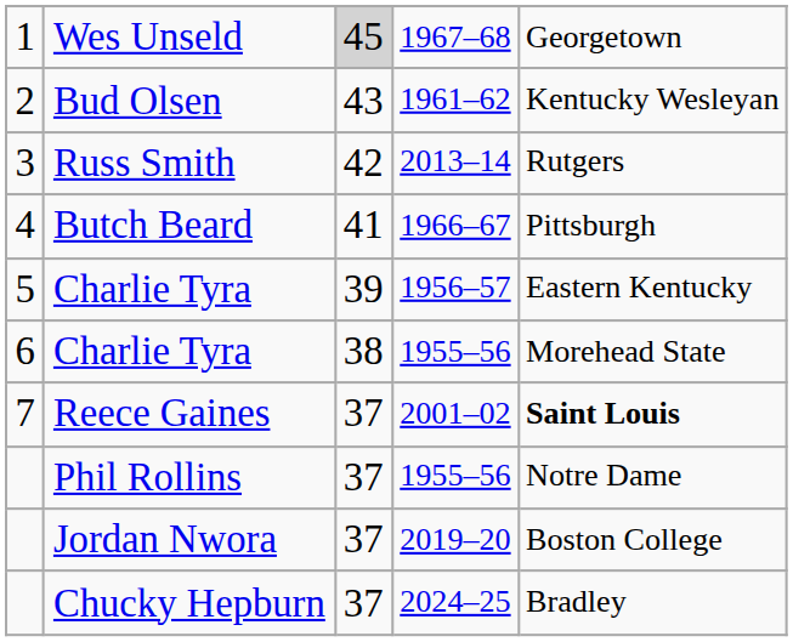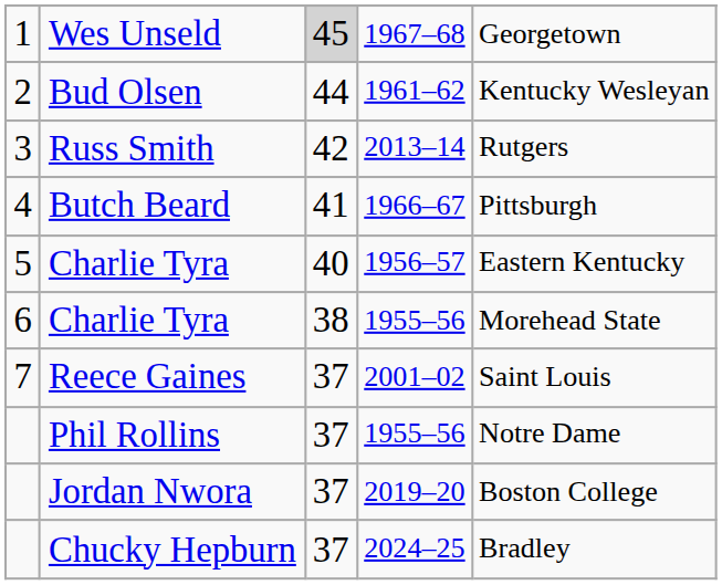 <table class="wikitable">
 <tr>
 </tr>
 <tr>
 <td>1</td>
 <td><a href='#'>Wes Unseld</a></td>
 <td style="background: lightgrey;">45</td>
 <td style="font-size:80%;"><a href='#'>1967–68</a></td>
 <td style="font-size:80%;">Georgetown</td>
 </tr>
 <tr>
 <td>2</td>
 <td><a href='#'>Bud Olsen</a></td>
-<td>43</td>
+<td>44</td>
 <td style="font-size:80%;"><a href='#'>1961–62</a></td>
 <td style="font-size:80%;">Kentucky Wesleyan</td>
 </tr>
 <tr>
 <td>3</td>
 <td><a href='#'>Russ Smith</a></td>
 <td>42</td>
 <td style="font-size:80%;"><a href='#'>2013–14</a></td>
 <td style="font-size:80%;">Rutgers</td>
 </tr>
 <tr>
 <td>4</td>
 <td><a href='#'>Butch Beard</a></td>
 <td>41</td>
 <td style="font-size:80%;"><a href='#'>1966–67</a></td>
 <td style="font-size:80%;">Pittsburgh</td>
 </tr>
 <tr>
 <td>5</td>
 <td><a href='#'>Charlie Tyra</a></td>
-<td>39</td>
+<td>40</td>
 <td style="font-size:80%;"><a href='#'>1956–57</a></td>
 <td style="font-size:80%;">Eastern Kentucky</td>
 </tr>
 <tr>
 <td>6</td>
 <td><a href='#'>Charlie Tyra</a></td>
 <td>38</td>
 <td style="font-size:80%;"><a href='#'>1955–56</a></td>
 <td style="font-size:80%;">Morehead State</td>
 </tr>
 <tr>
 <td>7</td>
 <td><a href='#'>Reece Gaines</a></td>
 <td>37</td>
 <td style="font-size:80%;"><a href='#'>2001–02</a></td>
-<td style="font-size:80%;"><strong>Saint Louis</strong></td>
+<td style="font-size:80%;">Saint Louis</td>
 </tr>
 <tr>
 <td></td>
 <td><a href='#'>Phil Rollins</a></td>
 <td>37</td>
 <td style="font-size:80%;"><a href='#'>1955–56</a></td>
 <td style="font-size:80%;">Notre Dame</td>
 </tr>
 <tr>
 <td></td>
 <td><a href='#'>Jordan Nwora</a></td>
 <td>37</td>
 <td style="font-size:80%;"><a href='#'>2019–20</a></td>
 <td style="font-size:80%;">Boston College</td>
 </tr>
 <tr>
 <td></td>
 <td><a href='#'>Chucky Hepburn</a></td>
 <td>37</td>
 <td style="font-size:80%;"><a href='#'>2024–25</a></td>
 <td style="font-size:80%;">Bradley</td>
 </tr>
 </table>
